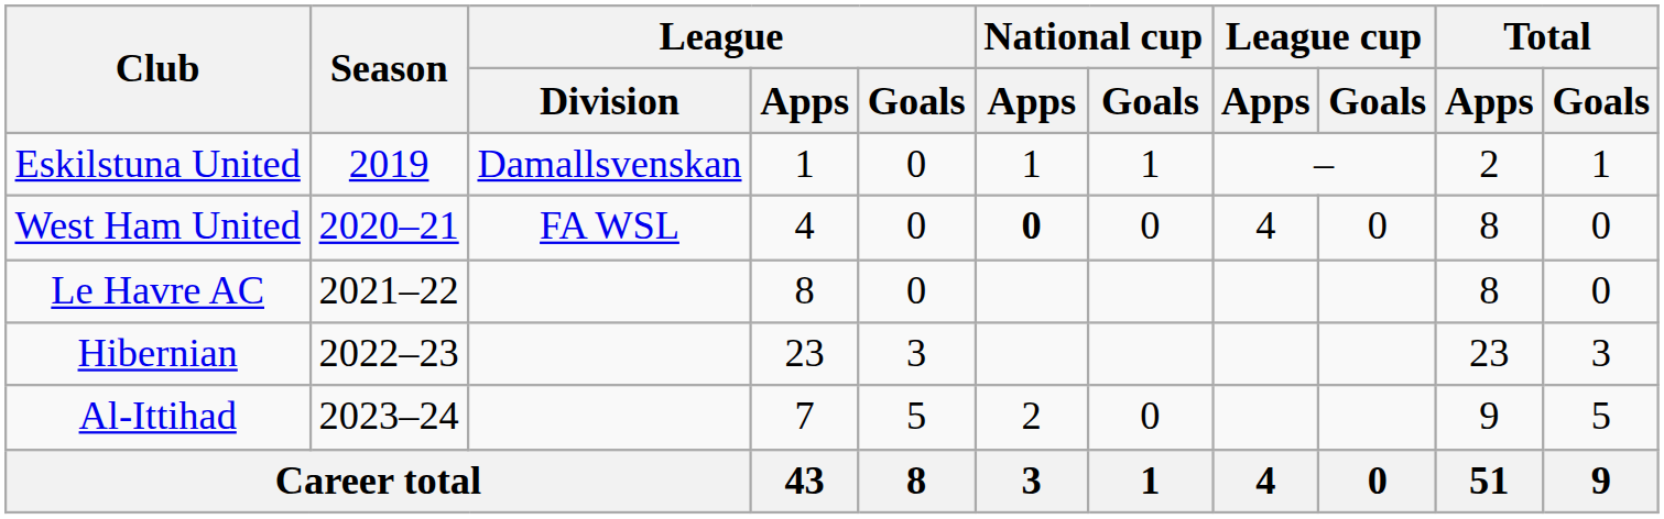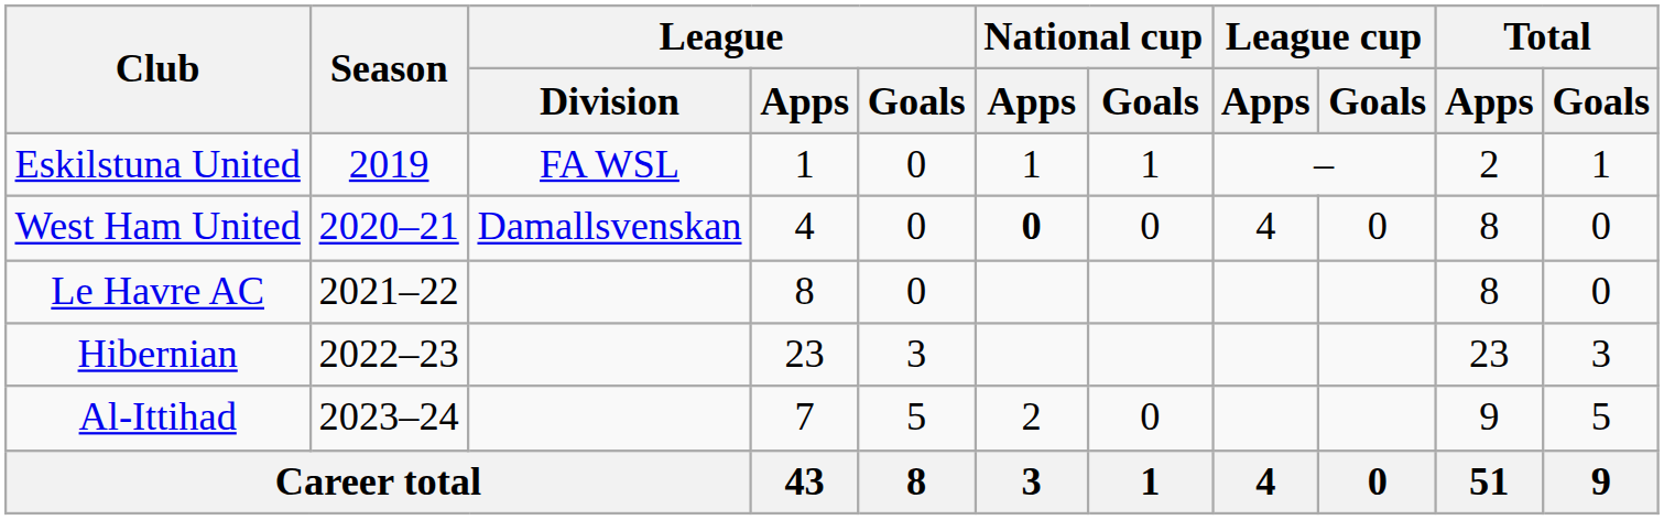 <table class="wikitable" style="text-align:center">
 <tr>
 <th rowspan="2">Club</th>
 <th rowspan="2">Season</th>
 <th colspan="3">League</th>
 <th colspan="2">National cup</th>
 <th colspan="2">League cup</th>
 <th colspan="2">Total</th>
 </tr>
 <tr>
 <th>Division</th>
 <th>Apps</th>
 <th>Goals</th>
 <th>Apps</th>
 <th>Goals</th>
 <th>Apps</th>
 <th>Goals</th>
 <th>Apps</th>
 <th>Goals</th>
 </tr>
 <tr>
 <td><a href='#'>Eskilstuna United</a></td>
 <td><a href='#'>2019</a></td>
-<td><a href='#'>Damallsvenskan</a></td>
+<td><a href='#'>FA WSL</a></td>
 <td>1</td>
 <td>0</td>
 <td>1</td>
 <td>1</td>
 <td colspan="2">–</td>
 <td>2</td>
 <td>1</td>
 </tr>
 <tr>
 <td><a href='#'>West Ham United</a></td>
 <td><a href='#'>2020–21</a></td>
-<td><a href='#'>FA WSL</a></td>
+<td><a href='#'>Damallsvenskan</a></td>
 <td>4</td>
 <td>0</td>
 <td><strong>0</strong></td>
 <td>0</td>
 <td>4</td>
 <td>0</td>
 <td>8</td>
 <td>0</td>
 </tr>
 <tr>
 <td><a href='#'>Le Havre AC</a></td>
 <td>2021–22</td>
 <td></td>
 <td>8</td>
 <td>0</td>
 <td></td>
 <td></td>
 <td></td>
 <td></td>
 <td>8</td>
 <td>0</td>
 </tr>
 <tr>
 <td><a href='#'>Hibernian</a></td>
 <td>2022–23</td>
 <td></td>
 <td>23</td>
 <td>3</td>
 <td></td>
 <td></td>
 <td></td>
 <td></td>
 <td>23</td>
 <td>3</td>
 </tr>
 <tr>
 <td><a href='#'>Al-Ittihad</a></td>
 <td>2023–24</td>
 <td></td>
 <td>7</td>
 <td>5</td>
 <td>2</td>
 <td>0</td>
 <td></td>
 <td></td>
 <td>9</td>
 <td>5</td>
 </tr>
 <tr>
 <th colspan="3">Career total</th>
 <th>43</th>
 <th>8</th>
 <th>3</th>
 <th>1</th>
 <th>4</th>
 <th>0</th>
 <th>51</th>
 <th>9</th>
 </tr>
 </table>
